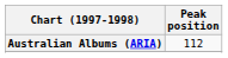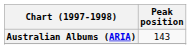 <table class="wikitable sortable plainrowheaders" style="text-align:center;">
 <tr>
 <th>Chart (1997-1998)</th>
 <th>Peak<br>position</th>
 </tr>
 <tr>
 <th scope="row">Australian Albums (<a href='#'>ARIA</a>)</th>
-<td align="center">112</td>
+<td align="center">143</td>
 </tr>
 <tr>
 </tr>
 <tr>
 </tr>
 <tr>
 </tr>
 <tr>
 </tr>
 </table>
